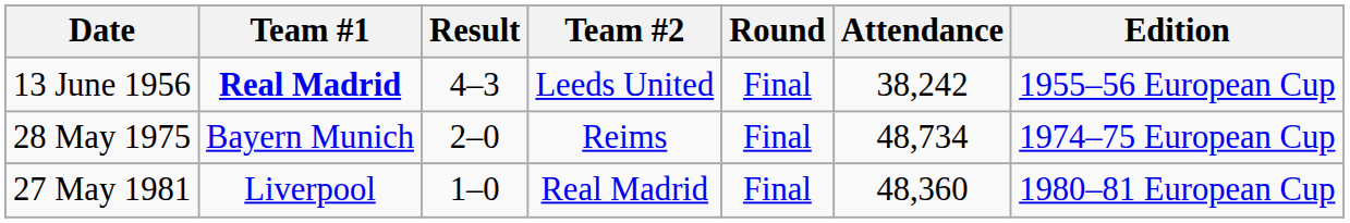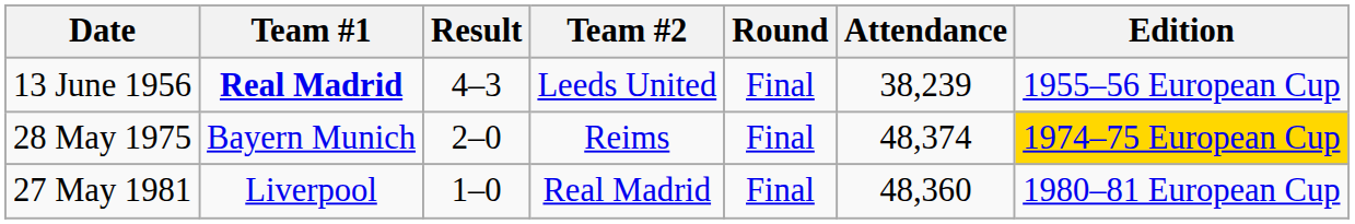 <table class="wikitable plainrowheaders sortable" style="text-align:center">
 <tr>
 <th>Date</th>
 <th>Team #1</th>
 <th>Result</th>
 <th>Team #2</th>
 <th>Round</th>
 <th>Attendance</th>
 <th>Edition</th>
 </tr>
 <tr>
 <td>13 June 1956</td>
 <td><strong> <a href='#'>Real Madrid</a></strong></td>
 <td>4–3</td>
 <td> <a href='#'>Leeds United</a></td>
 <td><a href='#'>Final</a></td>
-<td>38,242</td>
+<td>38,239</td>
 <td><a href='#'>1955–56 European Cup</a></td>
 </tr>
 <tr>
 <td>28 May 1975</td>
 <td> <a href='#'>Bayern Munich</a></td>
 <td>2–0</td>
 <td> <a href='#'>Reims</a></td>
 <td><a href='#'>Final</a></td>
-<td>48,734</td>
-<td><a href='#'>1974–75 European Cup</a></td>
+<td>48,374</td>
+<td style="background: gold;"><a href='#'>1974–75 European Cup</a></td>
 </tr>
 <tr>
 <td>27 May 1981</td>
 <td> <a href='#'>Liverpool</a></td>
 <td>1–0</td>
 <td> <a href='#'>Real Madrid</a></td>
 <td><a href='#'>Final</a></td>
 <td>48,360</td>
 <td><a href='#'>1980–81 European Cup</a></td>
 </tr>
 </table>
